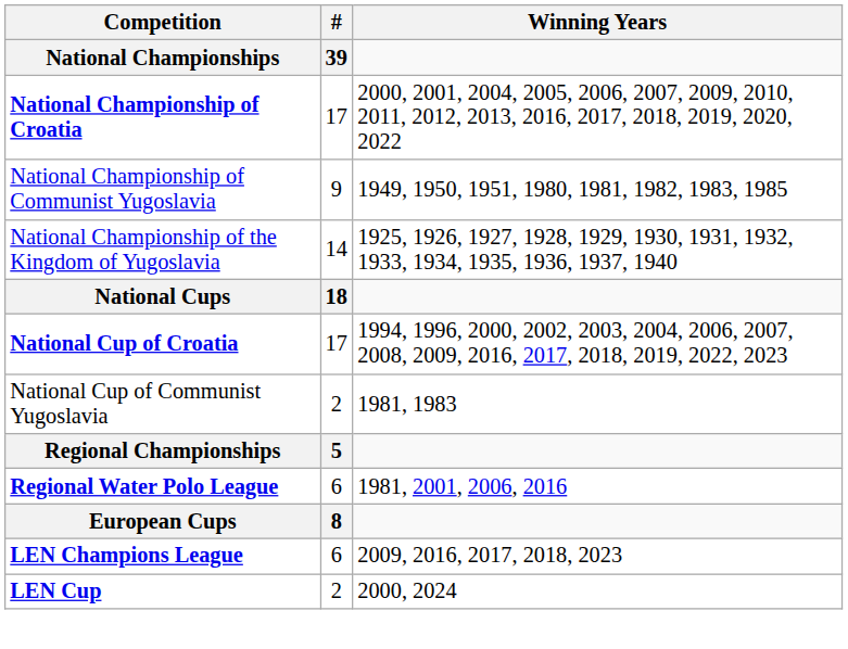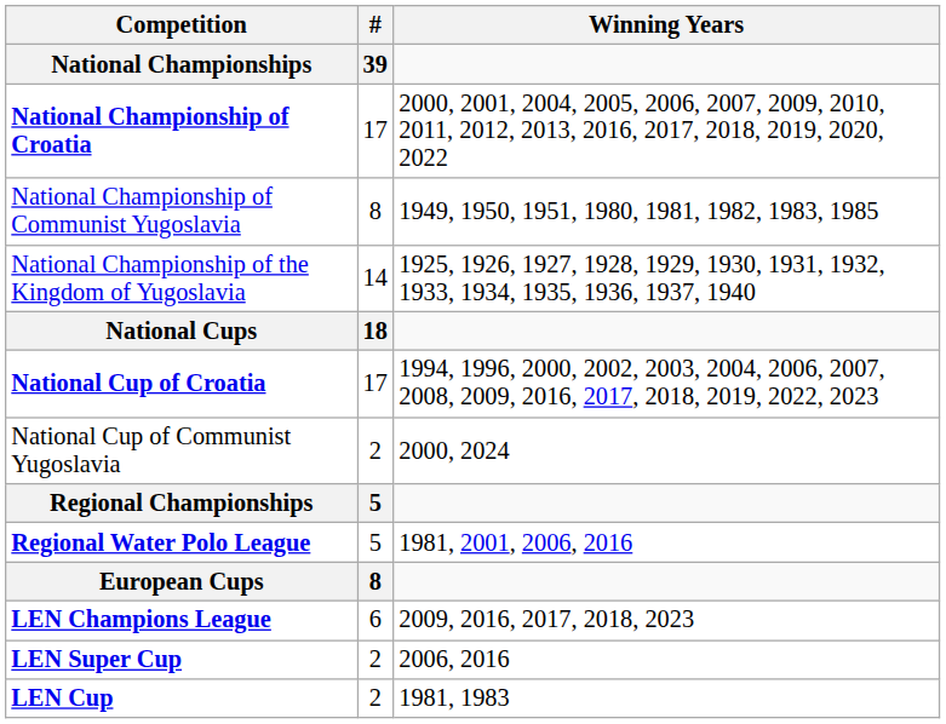 <table class="wikitable" style="border:1px solid #AAAAAA">
 <tr bgcolor="#EFEFEF">
 <th>Competition</th>
 <th>#</th>
 <th>Winning Years</th>
 </tr>
 <tr bgcolor="#EFEFEF">
 <th>National Championships</th>
 <th>39</th>
 </tr>
 <tr bgcolor="#FFFFFF">
 <td><strong><a href='#'>National Championship of Croatia</a></strong></td>
 <td align="center">17</td>
 <td>2000, 2001, 2004, 2005, 2006, 2007, 2009, 2010, 2011, 2012, 2013, 2016, 2017, 2018, 2019, 2020, 2022</td>
 </tr>
 <tr bgcolor="#FFFFFF">
 <td><a href='#'>National Championship of Communist Yugoslavia</a></td>
-<td align="center">9</td>
+<td align="center">8</td>
 <td>1949, 1950, 1951, 1980, 1981, 1982, 1983, 1985</td>
 </tr>
 <tr bgcolor="#FFFFFF">
 <td><a href='#'>National Championship of the Kingdom of Yugoslavia</a></td>
 <td align="center">14</td>
 <td>1925, 1926, 1927, 1928, 1929, 1930, 1931, 1932, 1933, 1934, 1935, 1936, 1937, 1940</td>
 </tr>
 <tr bgcolor="#EFEFEF">
 <th>National Cups</th>
 <th>18</th>
 </tr>
 <tr bgcolor="#FFFFFF">
 <td><strong><a href='#'>National Cup of Croatia</a></strong></td>
 <td align="center">17</td>
 <td>1994, 1996, 2000, 2002, 2003, 2004, 2006, 2007, 2008, 2009, 2016, <a href='#'>2017</a>, 2018, 2019, 2022, 2023</td>
 </tr>
 <tr bgcolor="#FFFFFF">
 <td>National Cup of Communist Yugoslavia</td>
 <td align="center">2</td>
-<td>1981, 1983</td>
+<td>2000, 2024</td>
 </tr>
 <tr bgcolor="#EFEFEF">
 <th>Regional Championships</th>
 <th>5</th>
 </tr>
 <tr bgcolor="#FFFFFF">
 <td><strong><a href='#'>Regional Water Polo League</a></strong></td>
-<td align="center">6</td>
+<td align="center">5</td>
 <td>1981, <a href='#'>2001</a>, <a href='#'>2006</a>, <a href='#'>2016</a></td>
 </tr>
 <tr bgcolor="#EFEFEF">
 <th>European Cups</th>
 <th>8</th>
 </tr>
 <tr bgcolor="#FFFFFF">
 <td><strong><a href='#'>LEN Champions League</a></strong></td>
 <td align="center">6</td>
 <td>2009, 2016, 2017, 2018, 2023</td>
 </tr>
 <tr bgcolor="#FFFFFF">
+<td><strong><a href='#'>LEN Super Cup</a></strong></td>
+<td align="center">2</td>
+<td>2006, 2016</td>
+</tr>
+<tr bgcolor="#FFFFFF">
 <td><strong><a href='#'>LEN Cup</a></strong></td>
 <td align="center">2</td>
-<td>2000, 2024</td>
+<td>1981, 1983</td>
 </tr>
 </table>
